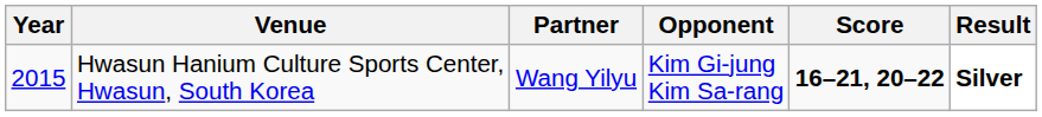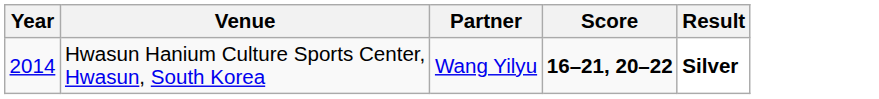 <table class="sortable wikitable" style="font-size: 90%;">
 <tr>
 <th>Year</th>
 <th>Venue</th>
 <th>Partner</th>
-<th>Opponent</th>
 <th>Score</th>
 <th>Result</th>
 </tr>
 <tr>
-<td align="center"><a href='#'>2015</a></td>
+<td align="center"><a href='#'>2014</a></td>
 <td align="left">Hwasun Hanium Culture Sports Center,<br><a href='#'>Hwasun</a>, <a href='#'>South Korea</a></td>
 <td align="left"> <a href='#'>Wang Yilyu</a></td>
-<td align="left"> <a href='#'>Kim Gi-jung</a> <br>  <a href='#'>Kim Sa-rang</a></td>
 <td align="left"><strong>16–21, 20–22</strong></td>
 <td style="text-align:left; background:white"> <strong>Silver</strong></td>
 </tr>
 </table>
